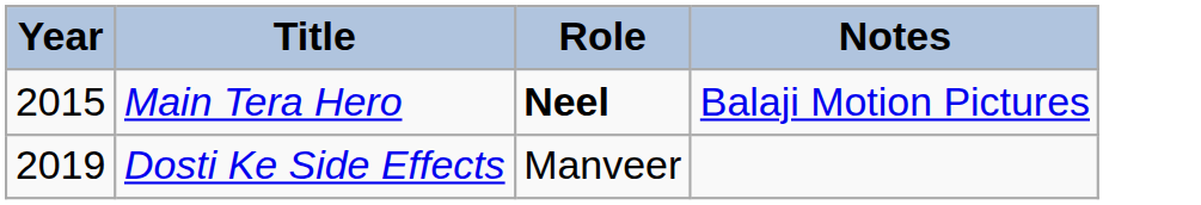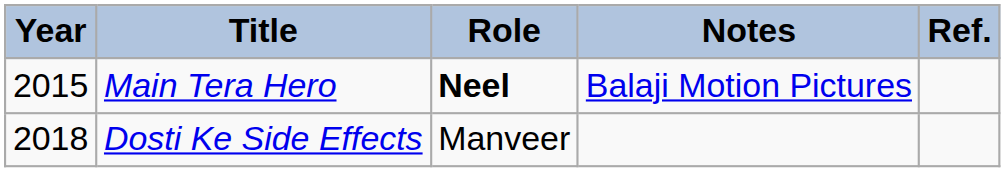 <table class="wikitable sortable">
 <tr style="text-align:center;">
 <th style="background:#B0C4DE;">Year</th>
 <th style="background:#B0C4DE;">Title</th>
 <th style="background:#B0C4DE;">Role</th>
 <th style="background:#B0C4DE;">Notes</th>
+<th style="background:#B0C4DE;">Ref.</th>
 </tr>
 <tr>
 <td>2015</td>
 <td><em><a href='#'>Main Tera Hero</a></em></td>
 <td><strong>Neel</strong></td>
 <td><a href='#'>Balaji Motion Pictures</a></td>
+<td></td>
 </tr>
 <tr>
-<td>2019</td>
+<td>2018</td>
 <td><em><a href='#'>Dosti Ke Side Effects</a></em></td>
 <td>Manveer</td>
 <td></td>
+<td></td>
 </tr>
 </table>
